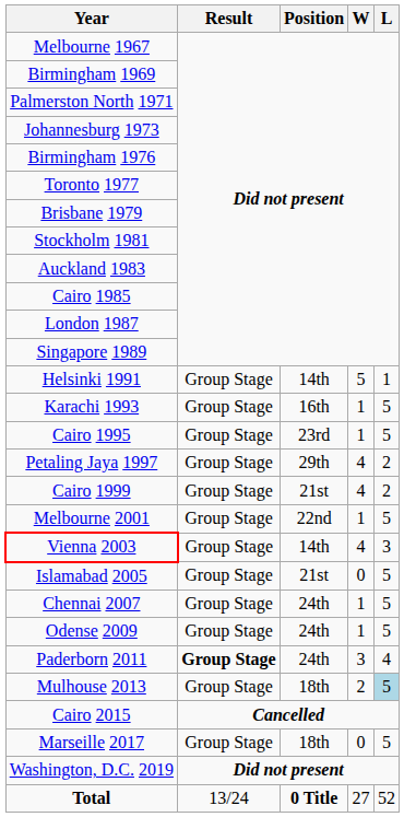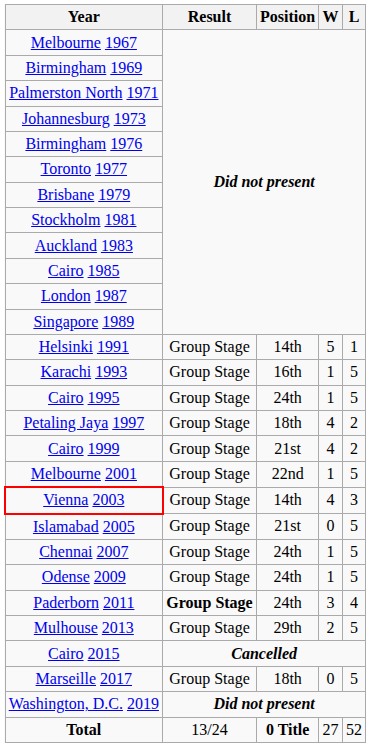 <table class="wikitable" style="text-align: center;">
 <tr>
 <th>Year</th>
 <th>Result</th>
 <th>Position</th>
 <th>W</th>
 <th>L</th>
 </tr>
 <tr>
 <td> <a href='#'>Melbourne</a> <a href='#'>1967</a></td>
 <td rowspan="12" colspan="4" align="center"><strong><em>Did not present</em></strong></td>
 </tr>
 <tr>
 <td> <a href='#'>Birmingham</a> <a href='#'>1969</a></td>
 </tr>
 <tr>
 <td> <a href='#'>Palmerston North</a> <a href='#'>1971</a></td>
 </tr>
 <tr>
 <td> <a href='#'>Johannesburg</a> <a href='#'>1973</a></td>
 </tr>
 <tr>
 <td> <a href='#'>Birmingham</a> <a href='#'>1976</a></td>
 </tr>
 <tr>
 <td> <a href='#'>Toronto</a> <a href='#'>1977</a></td>
 </tr>
 <tr>
 <td> <a href='#'>Brisbane</a> <a href='#'>1979</a></td>
 </tr>
 <tr>
 <td> <a href='#'>Stockholm</a> <a href='#'>1981</a></td>
 </tr>
 <tr>
 <td> <a href='#'>Auckland</a> <a href='#'>1983</a></td>
 </tr>
 <tr>
 <td> <a href='#'>Cairo</a> <a href='#'>1985</a></td>
 </tr>
 <tr>
 <td> <a href='#'>London</a> <a href='#'>1987</a></td>
 </tr>
 <tr>
 <td> <a href='#'>Singapore</a> <a href='#'>1989</a></td>
 </tr>
 <tr>
 <td> <a href='#'>Helsinki</a> <a href='#'>1991</a></td>
 <td>Group Stage</td>
 <td>14th</td>
 <td>5</td>
 <td>1</td>
 </tr>
 <tr>
 <td> <a href='#'>Karachi</a> <a href='#'>1993</a></td>
 <td>Group Stage</td>
 <td>16th</td>
 <td>1</td>
 <td>5</td>
 </tr>
 <tr>
 <td> <a href='#'>Cairo</a> <a href='#'>1995</a></td>
 <td>Group Stage</td>
-<td>23rd</td>
+<td>24th</td>
 <td>1</td>
 <td>5</td>
 </tr>
 <tr>
 <td> <a href='#'>Petaling Jaya</a> <a href='#'>1997</a></td>
 <td>Group Stage</td>
-<td>29th</td>
+<td>18th</td>
 <td>4</td>
 <td>2</td>
 </tr>
 <tr>
 <td> <a href='#'>Cairo</a> <a href='#'>1999</a></td>
 <td>Group Stage</td>
 <td>21st</td>
 <td>4</td>
 <td>2</td>
 </tr>
 <tr>
 <td> <a href='#'>Melbourne</a> <a href='#'>2001</a></td>
 <td>Group Stage</td>
 <td>22nd</td>
 <td>1</td>
 <td>5</td>
 </tr>
 <tr>
 <td style="border: 2px solid red"> <a href='#'>Vienna</a> <a href='#'>2003</a></td>
 <td>Group Stage</td>
 <td>14th</td>
 <td>4</td>
 <td>3</td>
 </tr>
 <tr>
 <td> <a href='#'>Islamabad</a> <a href='#'>2005</a></td>
 <td>Group Stage</td>
 <td>21st</td>
 <td>0</td>
 <td>5</td>
 </tr>
 <tr>
 <td> <a href='#'>Chennai</a> <a href='#'>2007</a></td>
 <td>Group Stage</td>
 <td>24th</td>
 <td>1</td>
 <td>5</td>
 </tr>
 <tr>
 <td> <a href='#'>Odense</a> <a href='#'>2009</a></td>
 <td>Group Stage</td>
 <td>24th</td>
 <td>1</td>
 <td>5</td>
 </tr>
 <tr>
 <td> <a href='#'>Paderborn</a> <a href='#'>2011</a></td>
 <td><strong>Group Stage</strong></td>
 <td>24th</td>
 <td>3</td>
 <td>4</td>
 </tr>
 <tr>
 <td> <a href='#'>Mulhouse</a> <a href='#'>2013</a></td>
 <td>Group Stage</td>
-<td>18th</td>
+<td>29th</td>
 <td>2</td>
-<td style="background: lightblue;">5</td>
+<td>5</td>
 </tr>
 <tr>
 <td> <a href='#'>Cairo</a> <a href='#'>2015</a></td>
 <td rowspan="1" colspan="4" align="center"><strong><em>Cancelled</em></strong></td>
 </tr>
 <tr>
 <td> <a href='#'>Marseille</a> <a href='#'>2017</a></td>
 <td>Group Stage</td>
 <td>18th</td>
 <td>0</td>
 <td>5</td>
 </tr>
 <tr>
 <td> <a href='#'>Washington, D.C.</a> <a href='#'>2019</a></td>
 <td colspan="4" align="center"><strong><em>Did not present</em></strong></td>
 </tr>
 <tr>
 <td><strong>Total</strong></td>
 <td>13/24</td>
 <td><strong>0 Title</strong></td>
 <td>27</td>
 <td>52</td>
 </tr>
 </table>
